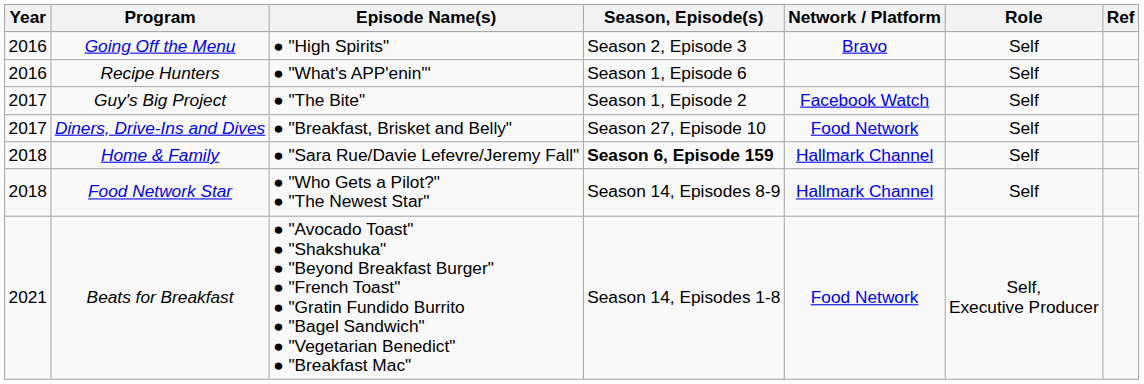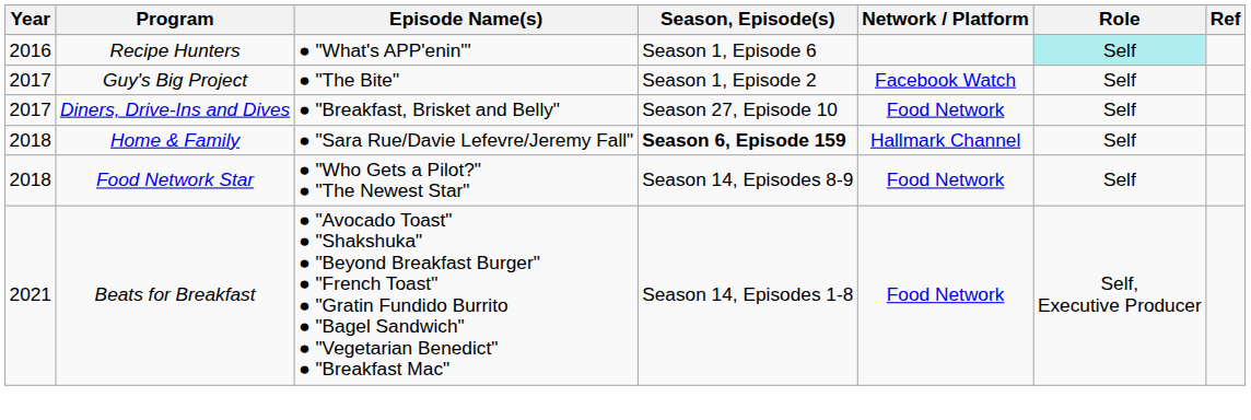 <table class="wikitable"  style="text-align:center">
 <tr>
 <th><strong>Year</strong></th>
 <th><strong>Program</strong></th>
 <th><strong>Episode Name(s)</strong></th>
 <th><strong>Season, Episode(s)</strong></th>
 <th><strong>Network / Platform</strong></th>
 <th><strong>Role</strong></th>
 <th>Ref</th>
 </tr>
 <tr>
 <td>2016</td>
-<td><em><a href='#'>Going Off the Menu</a></em></td>
-<td style="text-align:left;">● "High Spirits"</td>
-<td style="text-align:left;">Season 2, Episode 3</td>
-<td><a href='#'>Bravo</a></td>
-<td>Self</td>
-<td></td>
-</tr>
-<tr>
-<td>2016</td>
 <td><em>Recipe Hunters</em></td>
 <td style="text-align:left;">● "What's APP'enin'"</td>
 <td style="text-align:left;">Season 1, Episode 6</td>
 <td></td>
-<td>Self</td>
+<td style="background: paleturquoise;">Self</td>
 <td></td>
 </tr>
 <tr>
 <td>2017</td>
 <td><em>Guy's Big Project</em></td>
 <td style="text-align:left;">● "The Bite"</td>
 <td style="text-align:left;">Season 1, Episode 2</td>
 <td><a href='#'>Facebook Watch</a></td>
 <td>Self</td>
 <td></td>
 </tr>
 <tr>
 <td>2017</td>
 <td><em><a href='#'>Diners, Drive-Ins and Dives</a></em></td>
 <td style="text-align:left;">● "Breakfast, Brisket and Belly"</td>
 <td style="text-align:left;">Season 27, Episode 10</td>
 <td><a href='#'>Food Network</a></td>
 <td>Self</td>
 <td></td>
 </tr>
 <tr>
 <td>2018</td>
 <td><em><a href='#'>Home & Family</a></em></td>
 <td style="text-align:left;">● "Sara Rue/Davie Lefevre/Jeremy Fall"</td>
 <td style="text-align:left;"><strong>Season 6, Episode 159</strong></td>
 <td><a href='#'>Hallmark Channel</a></td>
 <td>Self</td>
 <td></td>
 </tr>
 <tr>
 <td>2018</td>
 <td><em><a href='#'>Food Network Star</a></em></td>
 <td style="text-align:left;">● "Who Gets a Pilot?"<br>● "The Newest Star"</td>
 <td style="text-align:left;">Season 14, Episodes 8-9</td>
-<td><a href='#'>Hallmark Channel</a></td>
+<td><a href='#'>Food Network</a></td>
 <td>Self</td>
 <td></td>
 </tr>
 <tr>
 <td>2021</td>
 <td><em>Beats for Breakfast</em></td>
 <td style="text-align:left;">● "Avocado Toast"<br>● "Shakshuka"<br>● "Beyond Breakfast Burger"<br>● "French Toast"<br>● "Gratin Fundido Burrito<br>● "Bagel Sandwich"<br>● "Vegetarian Benedict"<br>● "Breakfast Mac"</td>
 <td style="text-align:left;">Season 14, Episodes 1-8</td>
 <td><a href='#'>Food Network</a></td>
 <td>Self,<br>Executive Producer</td>
 <td></td>
 </tr>
 </table>
